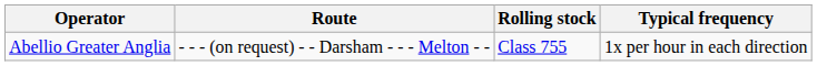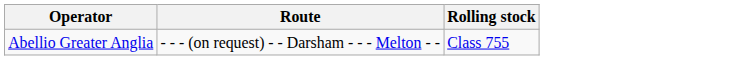 <table class="wikitable vatop">
 <tr>
 <th>Operator</th>
 <th>Route</th>
 <th>Rolling stock</th>
-<th>Typical frequency</th>
 </tr>
 <tr>
 <td><a href='#'>Abellio Greater Anglia</a></td>
 <td> -  -  -  (on request) -  - Darsham -  -  - <a href='#'>Melton</a> -  - </td>
 <td><a href='#'>Class 755</a></td>
-<td>1x per hour in each direction</td>
 </tr>
 </table>
